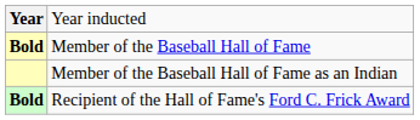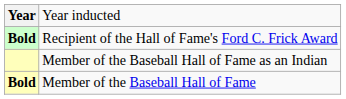 <table class="wikitable">
 <tr>
 <th scope="row">Year</th>
 <td>Year inducted</td>
 </tr>
 <tr>
-<th scope="row" style="background:#ffb;"><strong>Bold</strong></th>
-<td>Member of the <a href='#'>Baseball Hall of Fame</a></td>
+<th scope="row" style="background:#cfc;"><strong>Bold</strong></th>
+<td>Recipient of the Hall of Fame's <a href='#'>Ford C. Frick Award</a></td>
 </tr>
 <tr>
 <th scope="row" style="background:#ffb;"></th>
 <td>Member of the Baseball Hall of Fame as an Indian</td>
 </tr>
 <tr>
-<th scope="row" style="background:#cfc;"><strong>Bold</strong></th>
-<td>Recipient of the Hall of Fame's <a href='#'>Ford C. Frick Award</a></td>
+<th scope="row" style="background:#ffb;"><strong>Bold</strong></th>
+<td>Member of the <a href='#'>Baseball Hall of Fame</a></td>
 </tr>
 </table>
